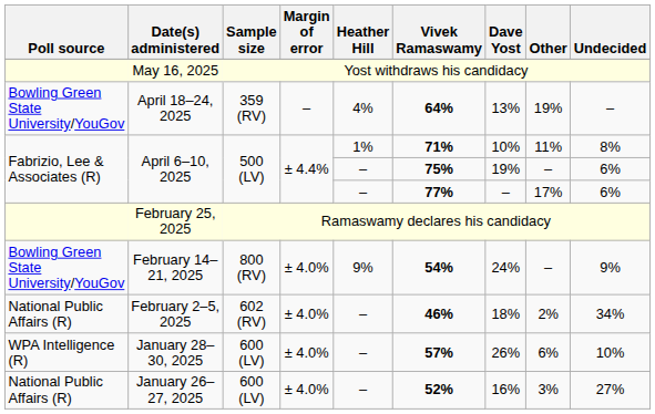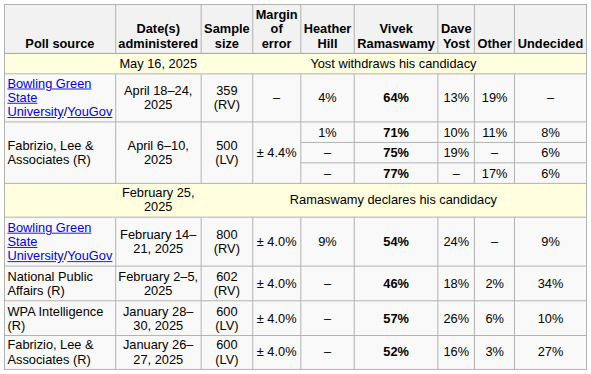 <table class="wikitable" style="font-size:90%;text-align:center;">
 <tr valign=bottom>
 <th>Poll source</th>
 <th>Date(s)<br>administered</th>
 <th>Sample<br>size</th>
 <th>Margin<br>of error</th>
 <th style="width:75px">Heather<br>Hill</th>
 <th style="width:75px">Vivek<br>Ramaswamy</th>
 <th style="width:75px">Dave<br>Yost</th>
 <th>Other</th>
 <th>Undecided</th>
 </tr>
 <tr>
 </tr>
 <tr style="background:lightyellow;">
 <td style="border-right-style:hidden; background:lightyellow;"></td>
 <td style="border-right-style:hidden; ">May 16, 2025</td>
 <td colspan="7">Yost withdraws his candidacy</td>
 </tr>
 <tr>
 <td style="text-align:left;"><a href='#'>Bowling Green State University</a>/<a href='#'>YouGov</a></td>
 <td>April 18–24, 2025</td>
 <td>359 (RV)</td>
 <td>–</td>
 <td>4%</td>
 <td><strong>64%</strong></td>
 <td>13%</td>
 <td>19%</td>
 <td>–</td>
 </tr>
 <tr>
 <td style="text-align:left;" rowspan="3">Fabrizio, Lee & Associates (R)</td>
 <td rowspan="3">April 6–10, 2025</td>
 <td rowspan="3">500 (LV)</td>
 <td rowspan="3">± 4.4%</td>
 <td>1%</td>
 <td><strong>71%</strong></td>
 <td>10%</td>
 <td>11%</td>
 <td>8%</td>
 </tr>
 <tr>
 <td>–</td>
 <td><strong>75%</strong></td>
 <td>19%</td>
 <td>–</td>
 <td>6%</td>
 </tr>
 <tr>
 <td>–</td>
 <td><strong>77%</strong></td>
 <td>–</td>
 <td>17%</td>
 <td>6%</td>
 </tr>
 <tr style="background:lightyellow;">
 <td style="border-right-style:hidden; background:lightyellow;"></td>
 <td style="border-right-style:hidden; ">February 25, 2025</td>
 <td colspan="7">Ramaswamy declares his candidacy</td>
 </tr>
 <tr>
 <td style="text-align:left;"><a href='#'>Bowling Green State University</a>/<a href='#'>YouGov</a></td>
 <td>February 14–21, 2025</td>
 <td>800 (RV)</td>
 <td>± 4.0%</td>
 <td>9%</td>
 <td><strong>54%</strong></td>
 <td>24%</td>
 <td>–</td>
 <td>9%</td>
 </tr>
 <tr>
 <td style="text-align:left;">National Public Affairs (R)</td>
 <td>February 2–5, 2025</td>
 <td>602 (RV)</td>
 <td>± 4.0%</td>
 <td>–</td>
 <td><strong>46%</strong></td>
 <td>18%</td>
 <td>2%</td>
 <td>34%</td>
 </tr>
 <tr>
 <td style="text-align:left;">WPA Intelligence (R)</td>
 <td>January 28–30, 2025</td>
 <td>600 (LV)</td>
 <td>± 4.0%</td>
 <td>–</td>
 <td><strong>57%</strong></td>
 <td>26%</td>
 <td>6%</td>
 <td>10%</td>
 </tr>
 <tr>
-<td style="text-align:left;">National Public Affairs (R)</td>
+<td style="text-align:left;">Fabrizio, Lee & Associates (R)</td>
 <td>January 26–27, 2025</td>
 <td>600 (LV)</td>
 <td>± 4.0%</td>
 <td>–</td>
 <td><strong>52%</strong></td>
 <td>16%</td>
 <td>3%</td>
 <td>27%</td>
 </tr>
 </table>
